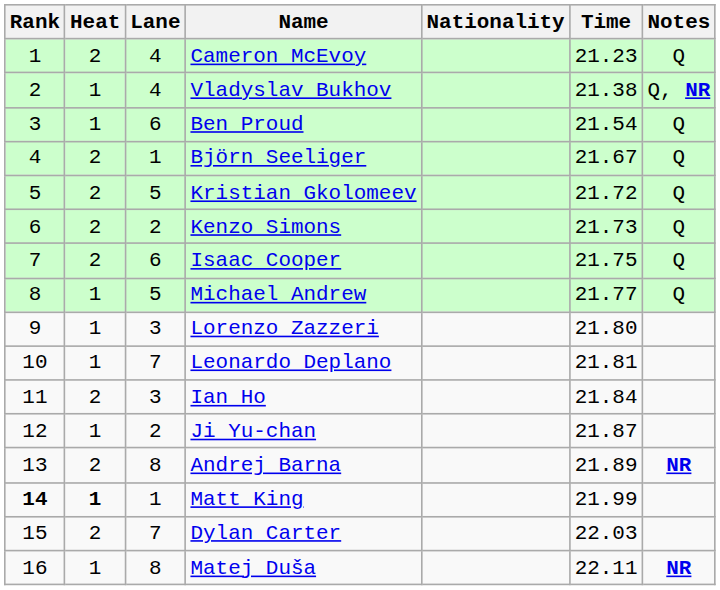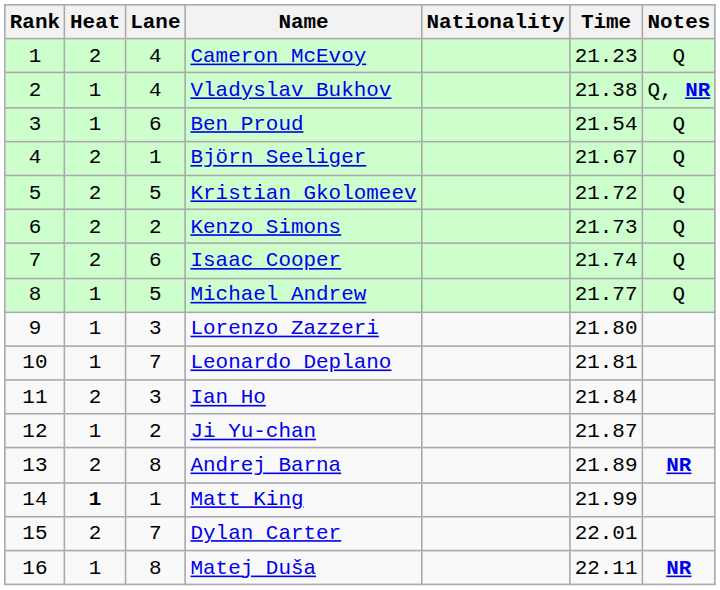 <table class="wikitable sortable" style="text-align:center">
 <tr>
 <th>Rank</th>
 <th>Heat</th>
 <th>Lane</th>
 <th>Name</th>
 <th>Nationality</th>
 <th>Time</th>
 <th>Notes</th>
 </tr>
 <tr bgcolor=ccffcc>
 <td>1</td>
 <td>2</td>
 <td>4</td>
 <td align=left><a href='#'>Cameron McEvoy</a></td>
 <td align=left></td>
 <td>21.23</td>
 <td>Q</td>
 </tr>
 <tr bgcolor=ccffcc>
 <td>2</td>
 <td>1</td>
 <td>4</td>
 <td align=left><a href='#'>Vladyslav Bukhov</a></td>
 <td align=left></td>
 <td>21.38</td>
 <td>Q, <strong><a href='#'>NR</a></strong></td>
 </tr>
 <tr bgcolor=ccffcc>
 <td>3</td>
 <td>1</td>
 <td>6</td>
 <td align=left><a href='#'>Ben Proud</a></td>
 <td align=left></td>
 <td>21.54</td>
 <td>Q</td>
 </tr>
 <tr bgcolor=ccffcc>
 <td>4</td>
 <td>2</td>
 <td>1</td>
 <td align=left><a href='#'>Björn Seeliger</a></td>
 <td align=left></td>
 <td>21.67</td>
 <td>Q</td>
 </tr>
 <tr bgcolor=ccffcc>
 <td>5</td>
 <td>2</td>
 <td>5</td>
 <td align=left><a href='#'>Kristian Gkolomeev</a></td>
 <td align=left></td>
 <td>21.72</td>
 <td>Q</td>
 </tr>
 <tr bgcolor=ccffcc>
 <td>6</td>
 <td>2</td>
 <td>2</td>
 <td align=left><a href='#'>Kenzo Simons</a></td>
 <td align=left></td>
 <td>21.73</td>
 <td>Q</td>
 </tr>
 <tr bgcolor=ccffcc>
 <td>7</td>
 <td>2</td>
 <td>6</td>
 <td align=left><a href='#'>Isaac Cooper</a></td>
 <td align=left></td>
-<td>21.75</td>
+<td>21.74</td>
 <td>Q</td>
 </tr>
 <tr bgcolor=ccffcc>
 <td>8</td>
 <td>1</td>
 <td>5</td>
 <td align=left><a href='#'>Michael Andrew</a></td>
 <td align=left></td>
 <td>21.77</td>
 <td>Q</td>
 </tr>
 <tr>
 <td>9</td>
 <td>1</td>
 <td>3</td>
 <td align=left><a href='#'>Lorenzo Zazzeri</a></td>
 <td align=left></td>
 <td>21.80</td>
 <td></td>
 </tr>
 <tr>
 <td>10</td>
 <td>1</td>
 <td>7</td>
 <td align=left><a href='#'>Leonardo Deplano</a></td>
 <td align=left></td>
 <td>21.81</td>
 <td></td>
 </tr>
 <tr>
 <td>11</td>
 <td>2</td>
 <td>3</td>
 <td align=left><a href='#'>Ian Ho</a></td>
 <td align=left></td>
 <td>21.84</td>
 <td></td>
 </tr>
 <tr>
 <td>12</td>
 <td>1</td>
 <td>2</td>
 <td align=left><a href='#'>Ji Yu-chan</a></td>
 <td align=left></td>
 <td>21.87</td>
 <td></td>
 </tr>
 <tr>
 <td>13</td>
 <td>2</td>
 <td>8</td>
 <td align=left><a href='#'>Andrej Barna</a></td>
 <td align=left></td>
 <td>21.89</td>
 <td><strong><a href='#'>NR</a></strong></td>
 </tr>
 <tr>
-<td><strong>14</strong></td>
+<td>14</td>
 <td><strong>1</strong></td>
 <td>1</td>
 <td align=left><a href='#'>Matt King</a></td>
 <td align=left></td>
 <td>21.99</td>
 <td></td>
 </tr>
 <tr>
 <td>15</td>
 <td>2</td>
 <td>7</td>
 <td align=left><a href='#'>Dylan Carter</a></td>
 <td align=left></td>
-<td>22.03</td>
+<td>22.01</td>
 <td></td>
 </tr>
 <tr>
 <td>16</td>
 <td>1</td>
 <td>8</td>
 <td align=left><a href='#'>Matej Duša</a></td>
 <td align=left></td>
 <td>22.11</td>
 <td><strong><a href='#'>NR</a></strong></td>
 </tr>
 </table>
